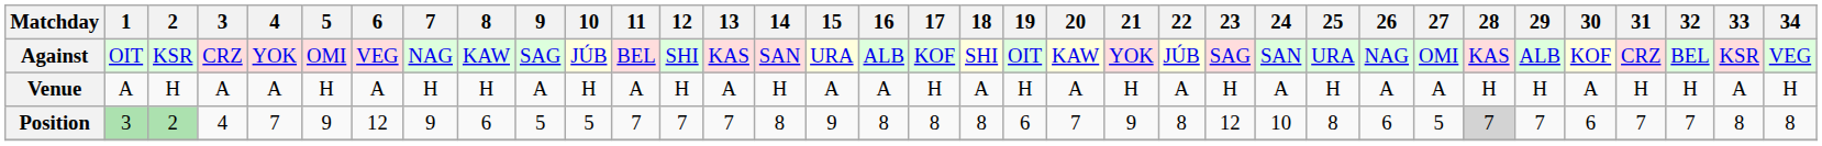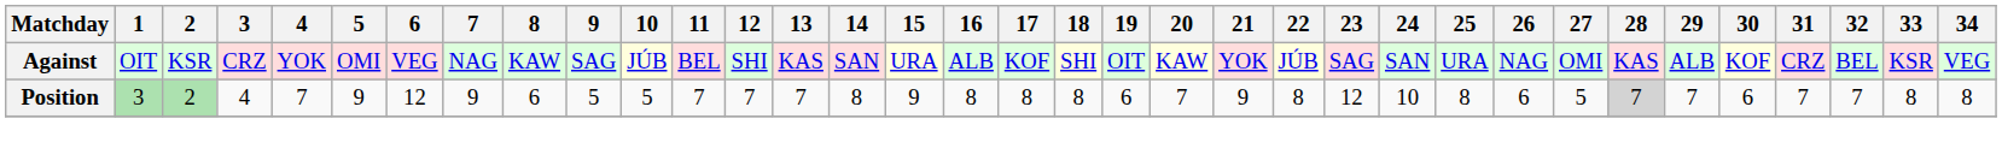 <table class="wikitable" style="font-size: 80%">
 <tr>
 <th>Matchday</th>
 <th>1</th>
 <th>2</th>
 <th>3</th>
 <th>4</th>
 <th>5</th>
 <th>6</th>
 <th>7</th>
 <th>8</th>
 <th>9</th>
 <th>10</th>
 <th>11</th>
 <th>12</th>
 <th>13</th>
 <th>14</th>
 <th>15</th>
 <th>16</th>
 <th>17</th>
 <th>18</th>
 <th>19</th>
 <th>20</th>
 <th>21</th>
 <th>22</th>
 <th>23</th>
 <th>24</th>
 <th>25</th>
 <th>26</th>
 <th>27</th>
 <th>28</th>
 <th>29</th>
 <th>30</th>
 <th>31</th>
 <th>32</th>
 <th>33</th>
 <th>34</th>
 </tr>
 <tr>
 <th>Against</th>
 <td align="center" bgcolor="#ddffdd"><a href='#'>OIT</a></td>
 <td align="center" bgcolor="#ddffdd"><a href='#'>KSR</a></td>
 <td align="center" bgcolor="ffdddd"><a href='#'>CRZ</a></td>
 <td align="center" bgcolor="ffdddd"><a href='#'>YOK</a></td>
 <td align="center" bgcolor="ffdddd"><a href='#'>OMI</a></td>
 <td align="center" bgcolor="ffdddd"><a href='#'>VEG</a></td>
 <td align="center" bgcolor="#ddffdd"><a href='#'>NAG</a></td>
 <td align="center" bgcolor="#ddffdd"><a href='#'>KAW</a></td>
 <td align="center" bgcolor="#ddffdd"><a href='#'>SAG</a></td>
 <td align="center" bgcolor="#ffffdd"><a href='#'>JÚB</a></td>
 <td align="center" bgcolor="ffdddd"><a href='#'>BEL</a></td>
 <td align="center" bgcolor="#ddffdd"><a href='#'>SHI</a></td>
 <td align="center" bgcolor="ffdddd"><a href='#'>KAS</a></td>
 <td align="center" bgcolor="ffdddd"><a href='#'>SAN</a></td>
 <td align="center" bgcolor="#ffffdd"><a href='#'>URA</a></td>
 <td align="center" bgcolor="#ddffdd"><a href='#'>ALB</a></td>
 <td align="center" bgcolor="#ddffdd"><a href='#'>KOF</a></td>
 <td align="center" bgcolor="#ffffdd"><a href='#'>SHI</a></td>
 <td align="center" bgcolor="#ddffdd"><a href='#'>OIT</a></td>
 <td align="center" bgcolor="#ffffdd"><a href='#'>KAW</a></td>
 <td align="center" bgcolor="ffdddd"><a href='#'>YOK</a></td>
 <td align="center" bgcolor="#ffffdd"><a href='#'>JÚB</a></td>
 <td align="center" bgcolor="ffdddd"><a href='#'>SAG</a></td>
 <td align="center" bgcolor="#ddffdd"><a href='#'>SAN</a></td>
 <td align="center" bgcolor="#ddffdd"><a href='#'>URA</a></td>
 <td align="center" bgcolor="#ddffdd"><a href='#'>NAG</a></td>
 <td align="center" bgcolor="#ddffdd"><a href='#'>OMI</a></td>
 <td align="center" bgcolor="ffdddd"><a href='#'>KAS</a></td>
 <td align="center" bgcolor="#ddffdd"><a href='#'>ALB</a></td>
 <td align="center" bgcolor="#ffffdd"><a href='#'>KOF</a></td>
 <td align="center" bgcolor="ffdddd"><a href='#'>CRZ</a></td>
 <td align="center" bgcolor="#ddffdd"><a href='#'>BEL</a></td>
 <td align="center" bgcolor="ffdddd"><a href='#'>KSR</a></td>
 <td align="center" bgcolor="#ddffdd"><a href='#'>VEG</a></td>
 </tr>
 <tr>
-<th>Venue</th>
-<td align="center">A</td>
-<td align="center">H</td>
-<td align="center">A</td>
-<td align="center">A</td>
-<td align="center">H</td>
-<td align="center">A</td>
-<td align="center">H</td>
-<td align="center">H</td>
-<td align="center">A</td>
-<td align="center">H</td>
-<td align="center">A</td>
-<td align="center">H</td>
-<td align="center">A</td>
-<td align="center">H</td>
-<td align="center">A</td>
-<td align="center">A</td>
-<td align="center">H</td>
-<td align="center">A</td>
-<td align="center">H</td>
-<td align="center">A</td>
-<td align="center">H</td>
-<td align="center">A</td>
-<td align="center">H</td>
-<td align="center">A</td>
-<td align="center">H</td>
-<td align="center">A</td>
-<td align="center">A</td>
-<td align="center">H</td>
-<td align="center">H</td>
-<td align="center">A</td>
-<td align="center">H</td>
-<td align="center">H</td>
-<td align="center">A</td>
-<td align="center">H</td>
-</tr>
-<tr>
 <th>Position</th>
 <td align="center" bgcolor="ACE1AF">3</td>
 <td align="center" bgcolor="ACE1AF">2</td>
 <td align="center">4</td>
 <td align="center">7</td>
 <td align="center">9</td>
 <td align="center">12</td>
 <td align="center">9</td>
 <td align="center">6</td>
 <td align="center">5</td>
 <td align="center">5</td>
 <td align="center">7</td>
 <td align="center">7</td>
 <td align="center">7</td>
 <td align="center">8</td>
 <td align="center">9</td>
 <td align="center">8</td>
 <td align="center">8</td>
 <td align="center">8</td>
 <td align="center">6</td>
 <td align="center">7</td>
 <td align="center">9</td>
 <td align="center">8</td>
 <td align="center">12</td>
 <td align="center">10</td>
 <td align="center">8</td>
 <td align="center">6</td>
 <td align="center">5</td>
 <td align="center" style="background: lightgrey;">7</td>
 <td align="center">7</td>
 <td align="center">6</td>
 <td align="center">7</td>
 <td align="center">7</td>
 <td align="center">8</td>
 <td align="center">8</td>
 </tr>
 <tr>
 </tr>
 </table>
